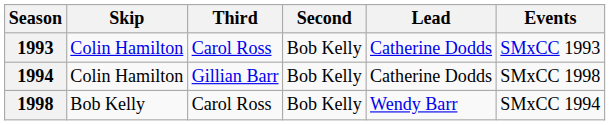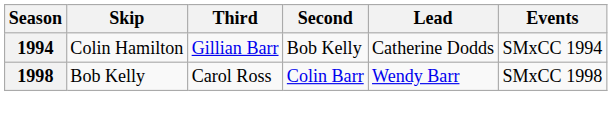 <table class="wikitable">
 <tr>
 <th scope="col">Season</th>
 <th scope="col">Skip</th>
 <th scope="col">Third</th>
 <th scope="col">Second</th>
 <th scope="col">Lead</th>
 <th scope="col">Events</th>
 </tr>
 <tr>
-<th scope="row">1993</th>
-<td><a href='#'>Colin Hamilton</a></td>
-<td><a href='#'>Carol Ross</a></td>
-<td>Bob Kelly</td>
-<td><a href='#'>Catherine Dodds</a></td>
-<td><a href='#'>SMxCC</a> 1993 </td>
-</tr>
-<tr>
 <th scope="row">1994</th>
 <td>Colin Hamilton</td>
 <td><a href='#'>Gillian Barr</a></td>
 <td>Bob Kelly</td>
 <td>Catherine Dodds</td>
-<td>SMxCC 1998 </td>
+<td>SMxCC 1994 </td>
 </tr>
 <tr>
 <th scope="row">1998</th>
 <td>Bob Kelly</td>
 <td>Carol Ross</td>
-<td>Bob Kelly</td>
+<td><a href='#'>Colin Barr</a></td>
 <td><a href='#'>Wendy Barr</a></td>
-<td>SMxCC 1994 </td>
+<td>SMxCC 1998 </td>
 </tr>
 </table>
